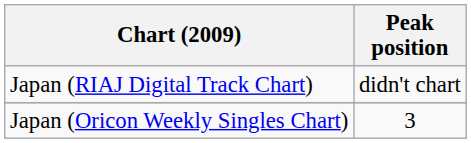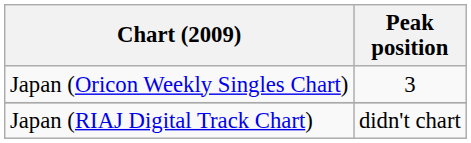 <table class="wikitable sortable" border="1">
 <tr>
 <th>Chart (2009)</th>
 <th>Peak<br>position</th>
 </tr>
 <tr>
-<td>Japan (<a href='#'>RIAJ Digital Track Chart</a>)</td>
-<td style="text-align:center;">didn't chart</td>
+<td>Japan (<a href='#'>Oricon Weekly Singles Chart</a>)</td>
+<td style="text-align:center;">3</td>
 </tr>
 <tr>
 </tr>
 <tr>
-<td>Japan (<a href='#'>Oricon Weekly Singles Chart</a>)</td>
-<td style="text-align:center;">3</td>
+<td>Japan (<a href='#'>RIAJ Digital Track Chart</a>)</td>
+<td style="text-align:center;">didn't chart</td>
 </tr>
 </table>
